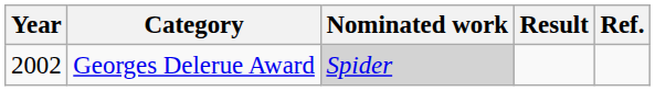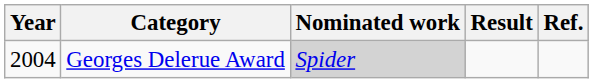 <table class="wikitable">
 <tr>
 <th>Year</th>
 <th>Category</th>
 <th>Nominated work</th>
 <th>Result</th>
 <th>Ref.</th>
 </tr>
 <tr>
-<td>2002</td>
+<td>2004</td>
 <td><a href='#'>Georges Delerue Award</a></td>
 <td style="background: lightgrey;"><em><a href='#'>Spider</a></em></td>
 <td></td>
 <td align="center"></td>
 </tr>
 </table>
